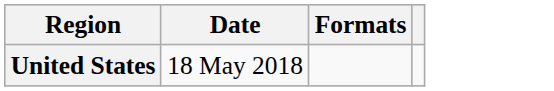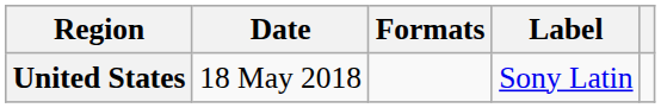 <table class="wikitable plainrowheaders">
 <tr>
 <th scope="col">Region</th>
 <th scope="col">Date</th>
 <th scope="col">Formats</th>
+<th scope="col">Label</th>
 <th scope="col"></th>
 </tr>
 <tr>
 <th scope="row">United States</th>
 <td>18 May 2018</td>
 <td></td>
+<td><a href='#'>Sony Latin</a></td>
 <td style="text-align:center;"></td>
 </tr>
 </table>
